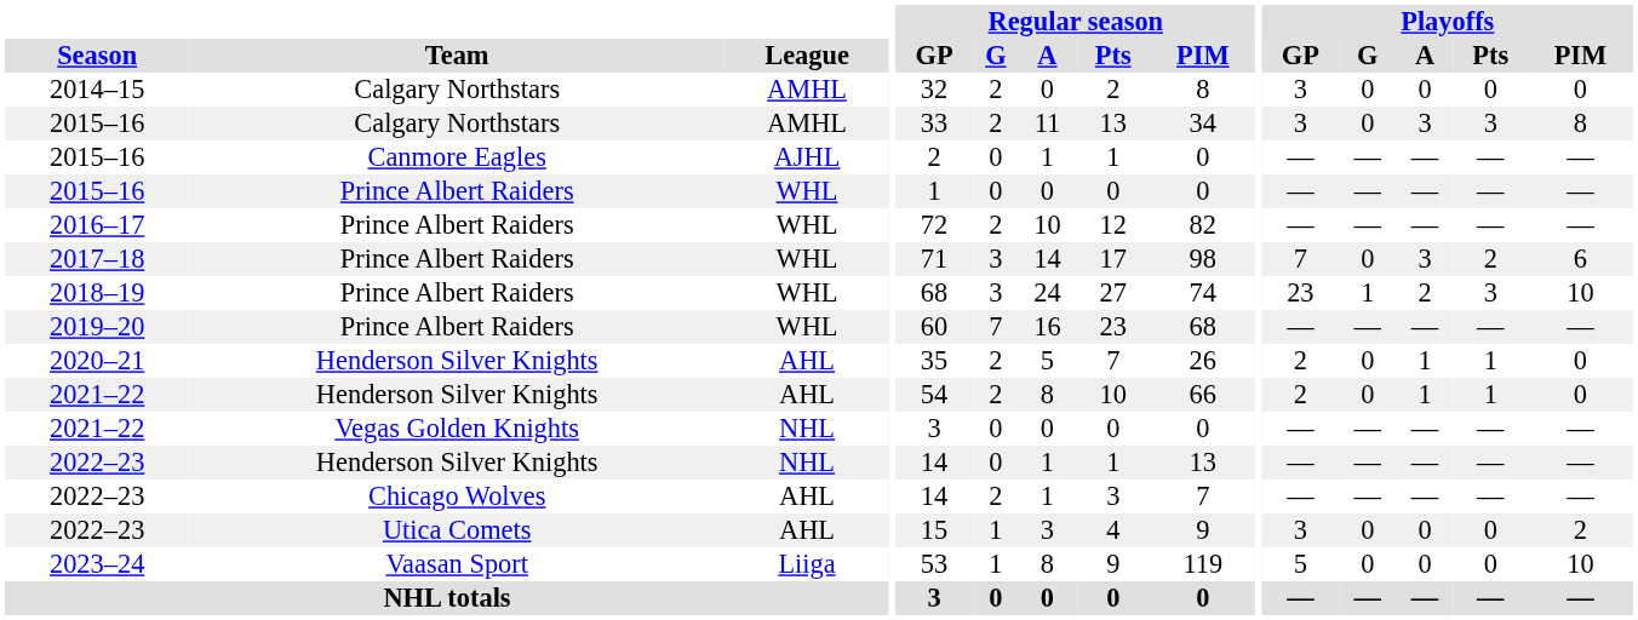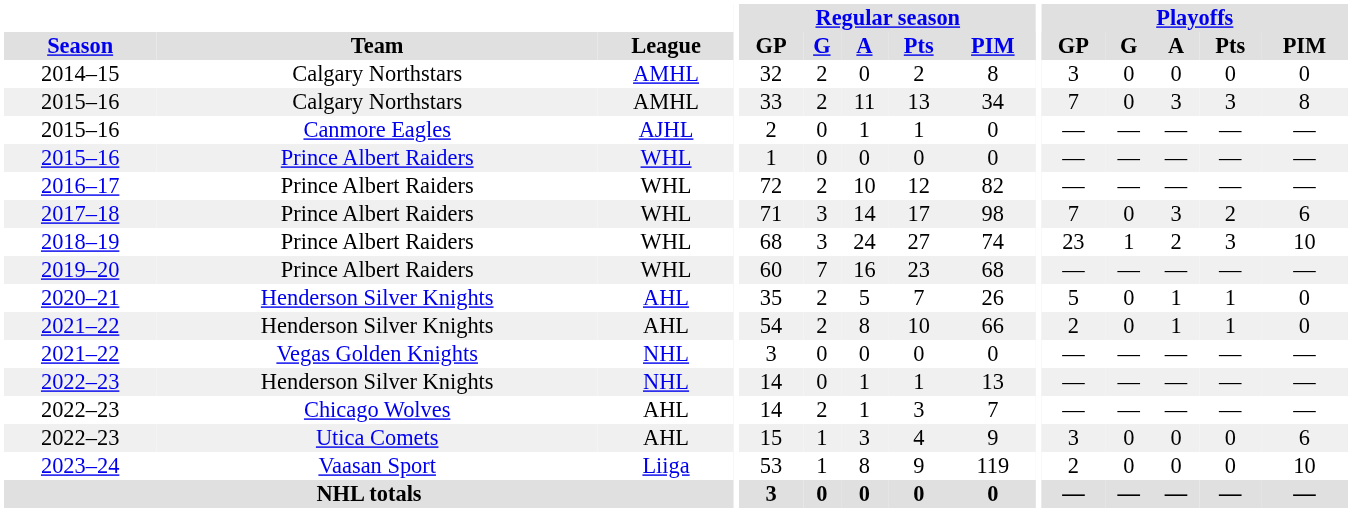 <table border="0" cellpadding="1" cellspacing="0" style="text-align:center; width:60em">
 <tr bgcolor="#e0e0e0">
 <th colspan="3" bgcolor="#ffffff"></th>
 <th rowspan="100" bgcolor="#ffffff"></th>
 <th colspan="5"><a href='#'>Regular season</a></th>
 <th rowspan="100" bgcolor="#ffffff"></th>
 <th colspan="5"><a href='#'>Playoffs</a></th>
 </tr>
 <tr bgcolor="#e0e0e0">
 <th><a href='#'>Season</a></th>
 <th>Team</th>
 <th>League</th>
 <th>GP</th>
 <th><a href='#'>G</a></th>
 <th><a href='#'>A</a></th>
 <th><a href='#'>Pts</a></th>
 <th><a href='#'>PIM</a></th>
 <th>GP</th>
 <th>G</th>
 <th>A</th>
 <th>Pts</th>
 <th>PIM</th>
 </tr>
 <tr>
 <td>2014–15</td>
 <td>Calgary Northstars</td>
 <td><a href='#'>AMHL</a></td>
 <td>32</td>
 <td>2</td>
 <td>0</td>
 <td>2</td>
 <td>8</td>
 <td>3</td>
 <td>0</td>
 <td>0</td>
 <td>0</td>
 <td>0</td>
 </tr>
 <tr bgcolor="#f0f0f0">
 <td>2015–16</td>
 <td>Calgary Northstars</td>
 <td>AMHL</td>
 <td>33</td>
 <td>2</td>
 <td>11</td>
 <td>13</td>
 <td>34</td>
-<td>3</td>
+<td>7</td>
 <td>0</td>
 <td>3</td>
 <td>3</td>
 <td>8</td>
 </tr>
 <tr>
 <td>2015–16</td>
 <td><a href='#'>Canmore Eagles</a></td>
 <td><a href='#'>AJHL</a></td>
 <td>2</td>
 <td>0</td>
 <td>1</td>
 <td>1</td>
 <td>0</td>
 <td>—</td>
 <td>—</td>
 <td>—</td>
 <td>—</td>
 <td>—</td>
 </tr>
 <tr bgcolor="#f0f0f0">
 <td><a href='#'>2015–16</a></td>
 <td><a href='#'>Prince Albert Raiders</a></td>
 <td><a href='#'>WHL</a></td>
 <td>1</td>
 <td>0</td>
 <td>0</td>
 <td>0</td>
 <td>0</td>
 <td>—</td>
 <td>—</td>
 <td>—</td>
 <td>—</td>
 <td>—</td>
 </tr>
 <tr>
 <td><a href='#'>2016–17</a></td>
 <td>Prince Albert Raiders</td>
 <td>WHL</td>
 <td>72</td>
 <td>2</td>
 <td>10</td>
 <td>12</td>
 <td>82</td>
 <td>—</td>
 <td>—</td>
 <td>—</td>
 <td>—</td>
 <td>—</td>
 </tr>
 <tr bgcolor="#f0f0f0">
 <td><a href='#'>2017–18</a></td>
 <td>Prince Albert Raiders</td>
 <td>WHL</td>
 <td>71</td>
 <td>3</td>
 <td>14</td>
 <td>17</td>
 <td>98</td>
 <td>7</td>
 <td>0</td>
 <td>3</td>
 <td>2</td>
 <td>6</td>
 </tr>
 <tr>
 <td><a href='#'>2018–19</a></td>
 <td>Prince Albert Raiders</td>
 <td>WHL</td>
 <td>68</td>
 <td>3</td>
 <td>24</td>
 <td>27</td>
 <td>74</td>
 <td>23</td>
 <td>1</td>
 <td>2</td>
 <td>3</td>
 <td>10</td>
 </tr>
 <tr bgcolor="#f0f0f0">
 <td><a href='#'>2019–20</a></td>
 <td>Prince Albert Raiders</td>
 <td>WHL</td>
 <td>60</td>
 <td>7</td>
 <td>16</td>
 <td>23</td>
 <td>68</td>
 <td>—</td>
 <td>—</td>
 <td>—</td>
 <td>—</td>
 <td>—</td>
 </tr>
 <tr>
 <td><a href='#'>2020–21</a></td>
 <td><a href='#'>Henderson Silver Knights</a></td>
 <td><a href='#'>AHL</a></td>
 <td>35</td>
 <td>2</td>
 <td>5</td>
 <td>7</td>
 <td>26</td>
-<td>2</td>
+<td>5</td>
 <td>0</td>
 <td>1</td>
 <td>1</td>
 <td>0</td>
 </tr>
 <tr bgcolor="#f0f0f0">
 <td><a href='#'>2021–22</a></td>
 <td>Henderson Silver Knights</td>
 <td>AHL</td>
 <td>54</td>
 <td>2</td>
 <td>8</td>
 <td>10</td>
 <td>66</td>
 <td>2</td>
 <td>0</td>
 <td>1</td>
 <td>1</td>
 <td>0</td>
 </tr>
 <tr>
 <td><a href='#'>2021–22</a></td>
 <td><a href='#'>Vegas Golden Knights</a></td>
 <td><a href='#'>NHL</a></td>
 <td>3</td>
 <td>0</td>
 <td>0</td>
 <td>0</td>
 <td>0</td>
 <td>—</td>
 <td>—</td>
 <td>—</td>
 <td>—</td>
 <td>—</td>
 </tr>
 <tr bgcolor="#f0f0f0">
 <td><a href='#'>2022–23</a></td>
 <td>Henderson Silver Knights</td>
 <td><a href='#'>NHL</a></td>
 <td>14</td>
 <td>0</td>
 <td>1</td>
 <td>1</td>
 <td>13</td>
 <td>—</td>
 <td>—</td>
 <td>—</td>
 <td>—</td>
 <td>—</td>
 </tr>
 <tr>
 <td>2022–23</td>
 <td><a href='#'>Chicago Wolves</a></td>
 <td>AHL</td>
 <td>14</td>
 <td>2</td>
 <td>1</td>
 <td>3</td>
 <td>7</td>
 <td>—</td>
 <td>—</td>
 <td>—</td>
 <td>—</td>
 <td>—</td>
 </tr>
 <tr bgcolor="#f0f0f0">
 <td>2022–23</td>
 <td><a href='#'>Utica Comets</a></td>
 <td>AHL</td>
 <td>15</td>
 <td>1</td>
 <td>3</td>
 <td>4</td>
 <td>9</td>
 <td>3</td>
 <td>0</td>
 <td>0</td>
 <td>0</td>
-<td>2</td>
+<td>6</td>
 </tr>
 <tr>
 <td><a href='#'>2023–24</a></td>
 <td><a href='#'>Vaasan Sport</a></td>
 <td><a href='#'>Liiga</a></td>
 <td>53</td>
 <td>1</td>
 <td>8</td>
 <td>9</td>
 <td>119</td>
-<td>5</td>
+<td>2</td>
 <td>0</td>
 <td>0</td>
 <td>0</td>
 <td>10</td>
 </tr>
 <tr bgcolor="#e0e0e0">
 <th colspan=3>NHL totals</th>
 <th>3</th>
 <th>0</th>
 <th>0</th>
 <th>0</th>
 <th>0</th>
 <th>—</th>
 <th>—</th>
 <th>—</th>
 <th>—</th>
 <th>—</th>
 </tr>
 </table>
